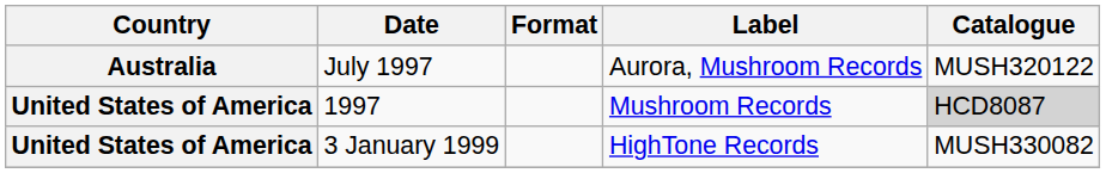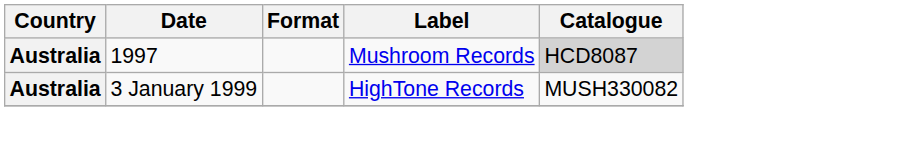 <table class="wikitable plainrowheaders">
 <tr>
 <th scope="col">Country</th>
 <th scope="col">Date</th>
 <th scope="col">Format</th>
 <th scope="col">Label</th>
 <th scope="col">Catalogue</th>
 </tr>
 <tr>
 <th scope="row">Australia</th>
-<td>July 1997</td>
-<td></td>
-<td>Aurora, <a href='#'>Mushroom Records</a></td>
-<td>MUSH320122</td>
-</tr>
-<tr>
-<th scope="row">United States of America</th>
 <td>1997</td>
 <td></td>
 <td><a href='#'>Mushroom Records</a></td>
 <td style="background: lightgrey;">HCD8087</td>
 </tr>
 <tr>
-<th scope="row">United States of America</th>
+<th scope="row">Australia</th>
 <td>3 January 1999 </td>
 <td></td>
 <td><a href='#'>HighTone Records</a></td>
 <td>MUSH330082</td>
 </tr>
 <tr>
 </tr>
 </table>
